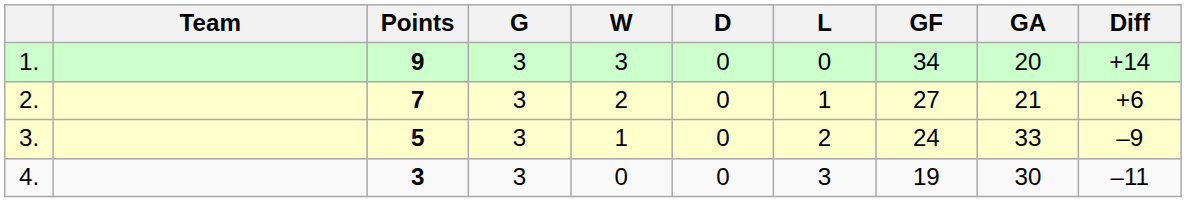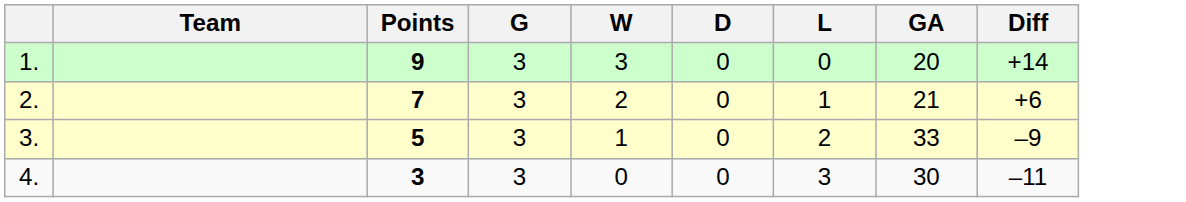 <table class=wikitable style="text-align:center">
 <tr bgcolor="#DCDCDC">
 <th width="25"></th>
 <th width="200">Team</th>
 <th width="60">Points</th>
 <th width="60">G</th>
 <th width="60">W</th>
 <th width="60">D</th>
 <th width="60">L</th>
-<th width="60">GF</th>
 <th width="60">GA</th>
 <th width="60">Diff</th>
 </tr>
 <tr bgcolor=#CCFFCC>
 <td>1.</td>
 <td align=left></td>
 <td><strong>9</strong></td>
 <td>3</td>
 <td>3</td>
 <td>0</td>
 <td>0</td>
-<td>34</td>
 <td>20</td>
 <td>+14</td>
 </tr>
 <tr bgcolor=#ffffcc>
 <td>2.</td>
 <td align=left></td>
 <td><strong>7</strong></td>
 <td>3</td>
 <td>2</td>
 <td>0</td>
 <td>1</td>
-<td>27</td>
 <td>21</td>
 <td>+6</td>
 </tr>
 <tr bgcolor=#ffffcc>
 <td>3.</td>
 <td align=left></td>
 <td><strong>5</strong></td>
 <td>3</td>
 <td>1</td>
 <td>0</td>
 <td>2</td>
-<td>24</td>
 <td>33</td>
 <td>–9</td>
 </tr>
 <tr>
 <td>4.</td>
 <td align=left></td>
 <td><strong>3</strong></td>
 <td>3</td>
 <td>0</td>
 <td>0</td>
 <td>3</td>
-<td>19</td>
 <td>30</td>
 <td>–11</td>
 </tr>
 </table>
